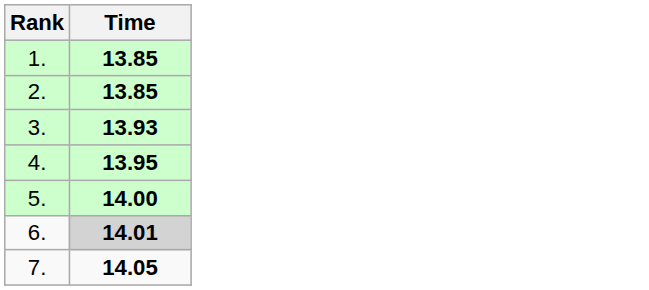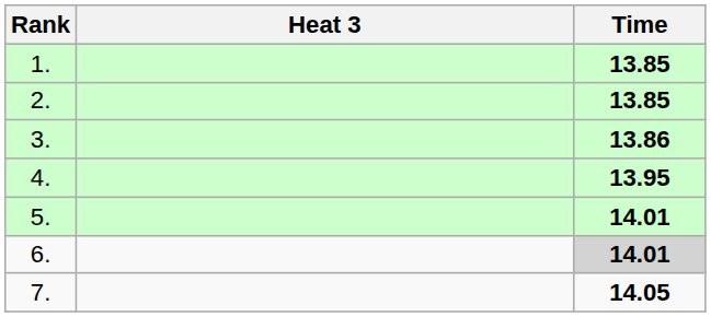 <table class="wikitable" style="border-collapse: collapse; font-size: 90%;">
 <tr>
 <th>Rank</th>
+<th style="width: 20em">Heat 3</th>
 <th style="width: 5em">Time</th>
 </tr>
 <tr style="background:#ccffcc;">
 <td align="center">1.</td>
+<td></td>
 <td align="center"><strong>13.85</strong></td>
 </tr>
 <tr style="background:#ccffcc;">
 <td align="center">2.</td>
+<td></td>
 <td align="center"><strong>13.85</strong></td>
 </tr>
 <tr style="background:#ccffcc;">
 <td align="center">3.</td>
-<td align="center"><strong>13.93</strong></td>
+<td></td>
+<td align="center"><strong>13.86</strong></td>
 </tr>
 <tr style="background:#ccffcc;">
 <td align="center">4.</td>
+<td></td>
 <td align="center"><strong>13.95</strong></td>
 </tr>
 <tr style="background:#ccffcc;">
 <td align="center">5.</td>
-<td align="center"><strong>14.00</strong></td>
+<td></td>
+<td align="center"><strong>14.01</strong></td>
 </tr>
 <tr>
 <td align="center">6.</td>
+<td></td>
 <td align="center" style="background: lightgrey;"><strong>14.01</strong></td>
 </tr>
 <tr>
 <td align="center">7.</td>
+<td></td>
 <td align="center"><strong>14.05</strong></td>
 </tr>
 </table>
